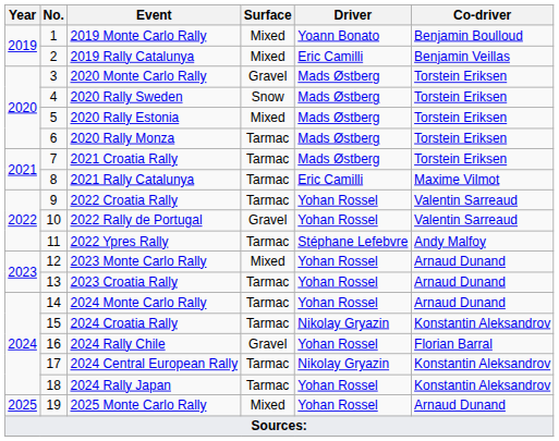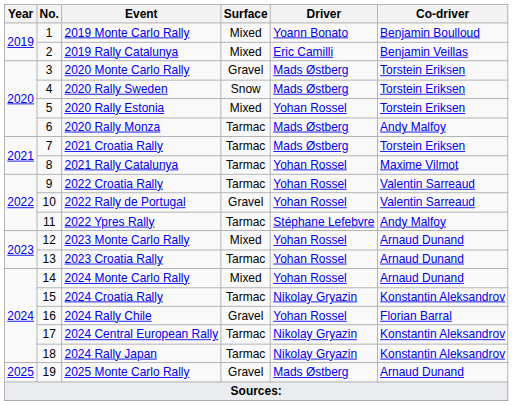 <table class="wikitable" style="font-size: 85%; ">
 <tr>
 <th>Year</th>
 <th>No.</th>
 <th>Event</th>
 <th>Surface</th>
 <th>Driver</th>
 <th>Co-driver</th>
 </tr>
 <tr>
 <td align="center" rowspan="2"><a href='#'>2019</a></td>
 <td align="center">1</td>
 <td> <a href='#'>2019 Monte Carlo Rally</a></td>
 <td align="center">Mixed</td>
 <td> <a href='#'>Yoann Bonato</a></td>
 <td> <a href='#'>Benjamin Boulloud</a></td>
 </tr>
 <tr>
 <td align="center">2</td>
 <td> <a href='#'>2019 Rally Catalunya</a></td>
 <td align="center">Mixed</td>
 <td> <a href='#'>Eric Camilli</a></td>
 <td> <a href='#'>Benjamin Veillas</a></td>
 </tr>
 <tr>
 <td align="center" rowspan="4"><a href='#'>2020</a></td>
 <td align="center">3</td>
 <td> <a href='#'>2020 Monte Carlo Rally</a></td>
 <td align="center">Gravel</td>
 <td> <a href='#'>Mads Østberg</a></td>
 <td> <a href='#'>Torstein Eriksen</a></td>
 </tr>
 <tr>
 <td align="center">4</td>
 <td> <a href='#'>2020 Rally Sweden</a></td>
 <td align="center">Snow</td>
 <td> <a href='#'>Mads Østberg</a></td>
 <td> <a href='#'>Torstein Eriksen</a></td>
 </tr>
 <tr>
 <td align="center">5</td>
 <td> <a href='#'>2020 Rally Estonia</a></td>
 <td align="center">Mixed</td>
-<td> <a href='#'>Mads Østberg</a></td>
+<td> <a href='#'>Yohan Rossel</a></td>
 <td> <a href='#'>Torstein Eriksen</a></td>
 </tr>
 <tr>
 <td align="center">6</td>
 <td> <a href='#'>2020 Rally Monza</a></td>
 <td align="center">Tarmac</td>
 <td> <a href='#'>Mads Østberg</a></td>
-<td> <a href='#'>Torstein Eriksen</a></td>
+<td> <a href='#'>Andy Malfoy</a></td>
 </tr>
 <tr>
 <td align="center" rowspan="2"><a href='#'>2021</a></td>
 <td align="center">7</td>
 <td> <a href='#'>2021 Croatia Rally</a></td>
 <td align="center">Tarmac</td>
 <td> <a href='#'>Mads Østberg</a></td>
 <td> <a href='#'>Torstein Eriksen</a></td>
 </tr>
 <tr>
 <td align="center">8</td>
 <td> <a href='#'>2021 Rally Catalunya</a></td>
 <td align="center">Tarmac</td>
-<td> <a href='#'>Eric Camilli</a></td>
+<td> <a href='#'>Yohan Rossel</a></td>
 <td> <a href='#'>Maxime Vilmot</a></td>
 </tr>
 <tr>
 <td align="center" rowspan="3"><a href='#'>2022</a></td>
 <td align="center">9</td>
 <td> <a href='#'>2022 Croatia Rally</a></td>
 <td align="center">Tarmac</td>
 <td> <a href='#'>Yohan Rossel</a></td>
 <td> <a href='#'>Valentin Sarreaud</a></td>
 </tr>
 <tr>
 <td align="center">10</td>
 <td> <a href='#'>2022 Rally de Portugal</a></td>
 <td align="center">Gravel</td>
 <td> <a href='#'>Yohan Rossel</a></td>
 <td> <a href='#'>Valentin Sarreaud</a></td>
 </tr>
 <tr>
 <td align="center">11</td>
 <td> <a href='#'>2022 Ypres Rally</a></td>
 <td align="center">Tarmac</td>
 <td> <a href='#'>Stéphane Lefebvre</a></td>
 <td> <a href='#'>Andy Malfoy</a></td>
 </tr>
 <tr>
 <td align="center" rowspan="2"><a href='#'>2023</a></td>
 <td align="center">12</td>
 <td> <a href='#'>2023 Monte Carlo Rally</a></td>
 <td align="center">Mixed</td>
 <td> <a href='#'>Yohan Rossel</a></td>
 <td> <a href='#'>Arnaud Dunand</a></td>
 </tr>
 <tr>
 <td align="center">13</td>
 <td> <a href='#'>2023 Croatia Rally</a></td>
 <td align="center">Tarmac</td>
 <td> <a href='#'>Yohan Rossel</a></td>
 <td> <a href='#'>Arnaud Dunand</a></td>
 </tr>
 <tr>
 <td align="center" rowspan="5"><a href='#'>2024</a></td>
 <td align="center">14</td>
 <td> <a href='#'>2024 Monte Carlo Rally</a></td>
-<td align="center">Tarmac</td>
+<td align="center">Mixed</td>
 <td> <a href='#'>Yohan Rossel</a></td>
 <td> <a href='#'>Arnaud Dunand</a></td>
 </tr>
 <tr>
 <td align="center">15</td>
 <td> <a href='#'>2024 Croatia Rally</a></td>
 <td align="center">Tarmac</td>
 <td> <a href='#'>Nikolay Gryazin</a></td>
 <td> <a href='#'>Konstantin Aleksandrov</a></td>
 </tr>
 <tr>
 <td align="center">16</td>
 <td> <a href='#'>2024 Rally Chile</a></td>
 <td align="center">Gravel</td>
 <td> <a href='#'>Yohan Rossel</a></td>
 <td> <a href='#'>Florian Barral</a></td>
 </tr>
 <tr>
 <td align="center">17</td>
 <td> <a href='#'>2024 Central European Rally</a></td>
 <td align="center">Tarmac</td>
 <td> <a href='#'>Nikolay Gryazin</a></td>
 <td> <a href='#'>Konstantin Aleksandrov</a></td>
 </tr>
 <tr>
 <td align="center">18</td>
 <td> <a href='#'>2024 Rally Japan</a></td>
 <td align="center">Tarmac</td>
-<td> <a href='#'>Yohan Rossel</a></td>
+<td> <a href='#'>Nikolay Gryazin</a></td>
 <td> <a href='#'>Konstantin Aleksandrov</a></td>
 </tr>
 <tr>
 <td style="text-align:center;"><a href='#'>2025</a></td>
 <td style="text-align:center;">19</td>
 <td> <a href='#'>2025 Monte Carlo Rally</a></td>
-<td style="text-align:center;">Mixed</td>
-<td> <a href='#'>Yohan Rossel</a></td>
+<td align="center">Gravel</td>
+<td> <a href='#'>Mads Østberg</a></td>
 <td> <a href='#'>Arnaud Dunand</a></td>
 </tr>
 <tr>
 <td colspan="6" style="background-color:#EAECF0;text-align:center"><strong>Sources:</strong></td>
 </tr>
 <tr>
 </tr>
 </table>
